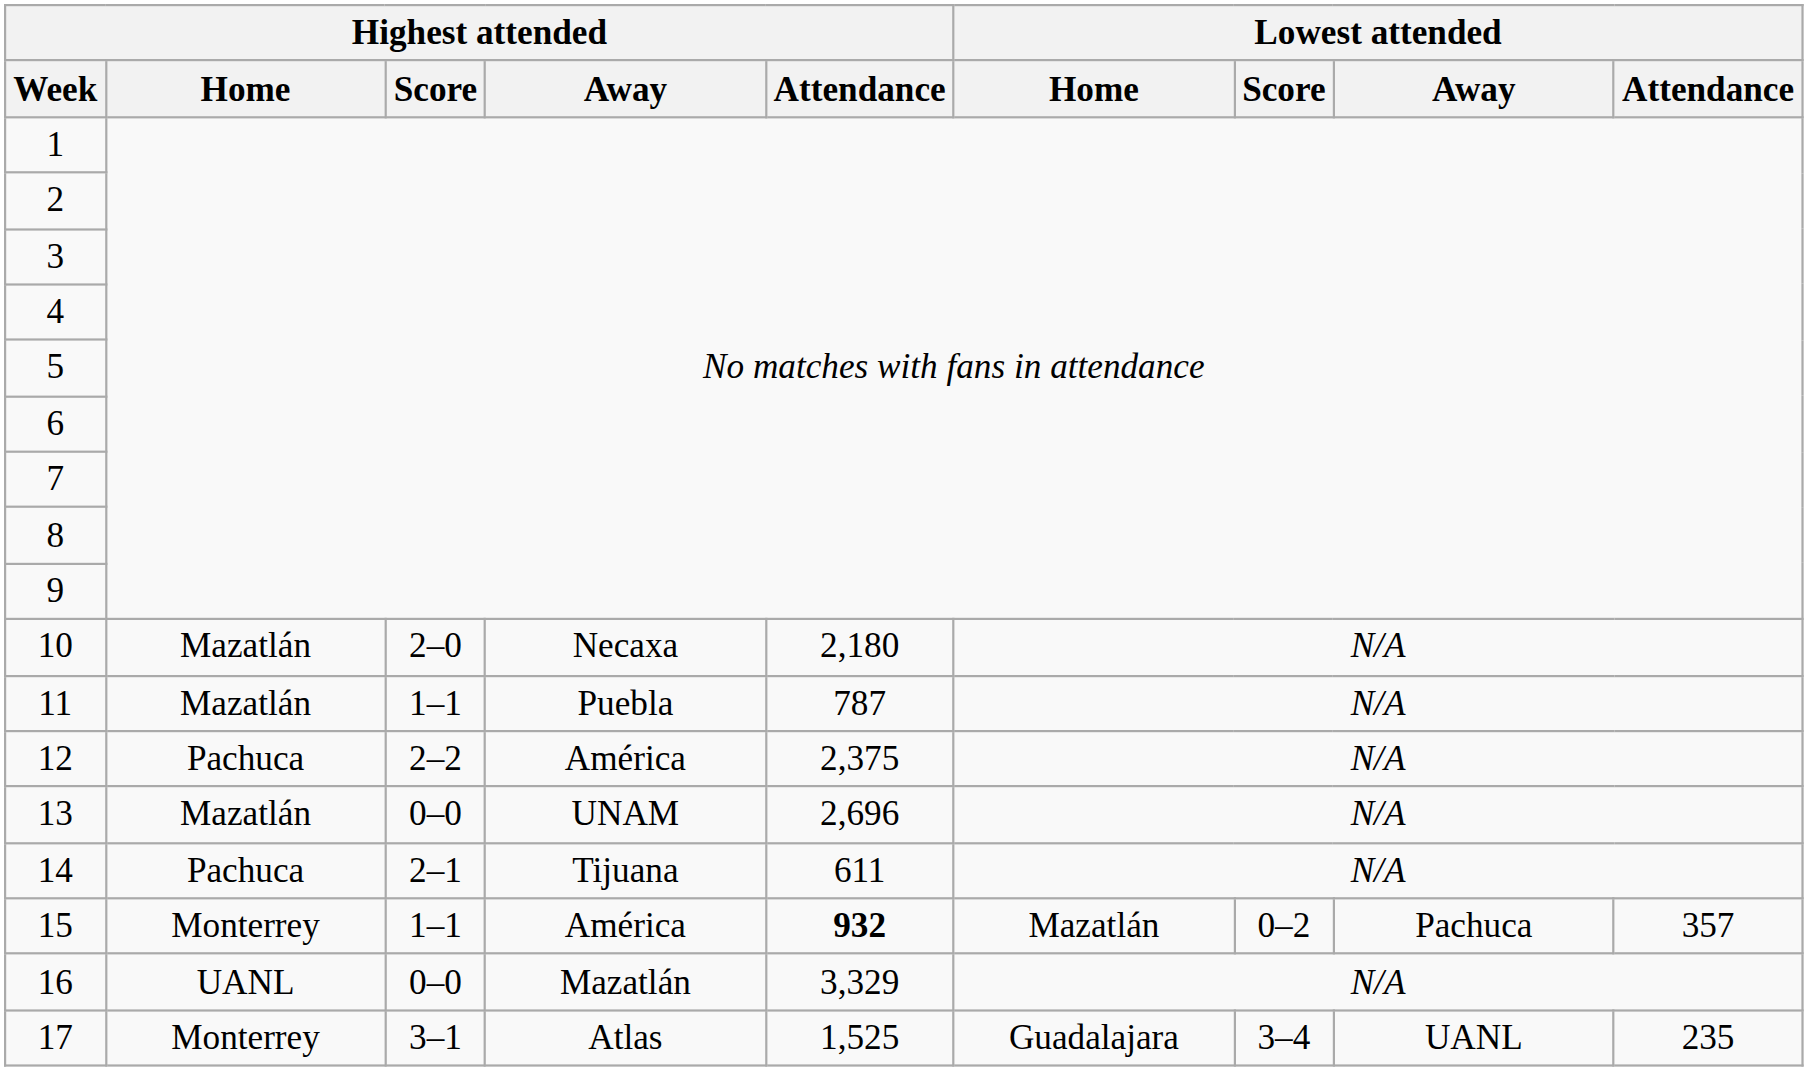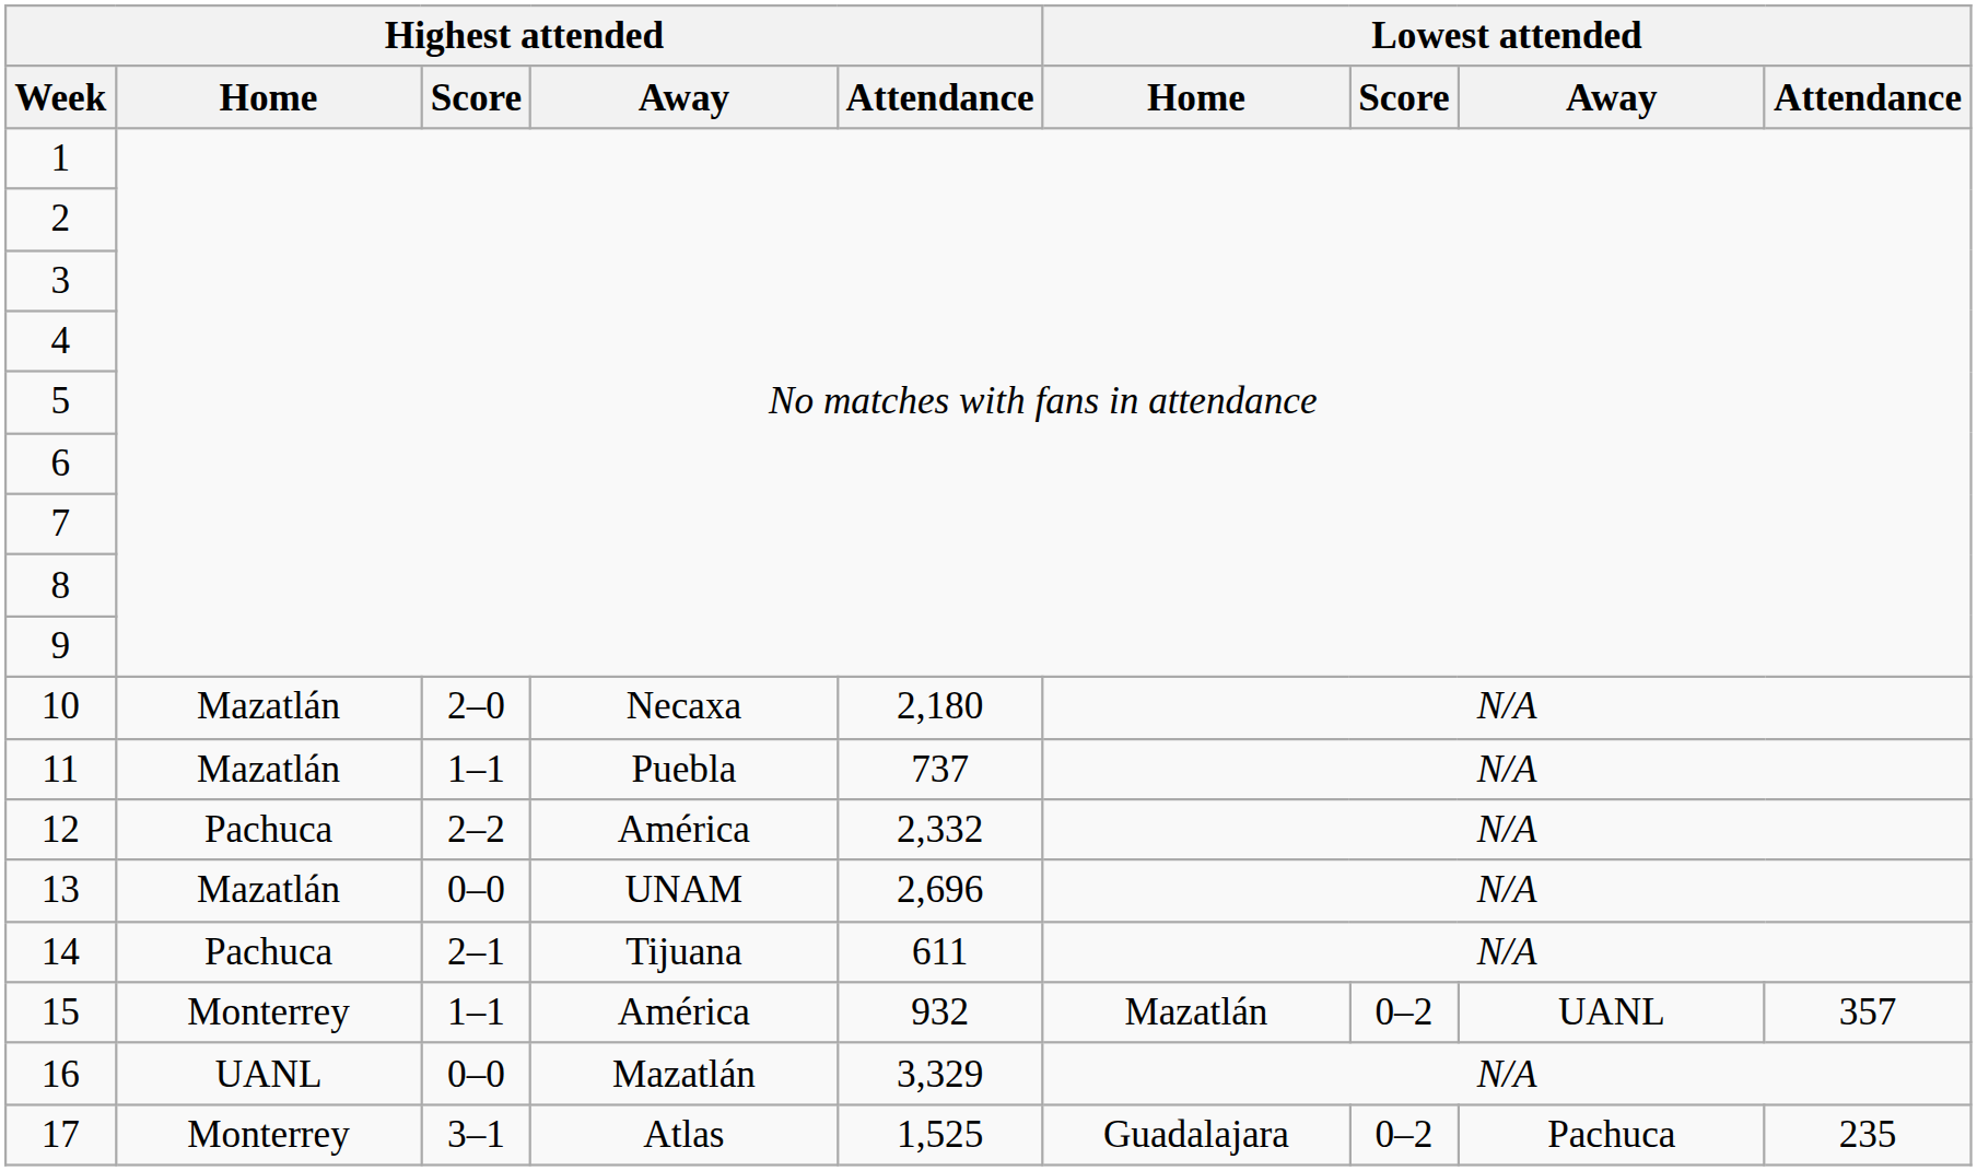 <table class="wikitable" style="text-align:center">
 <tr>
 <th colspan=5>Highest attended</th>
 <th colspan=4>Lowest attended</th>
 </tr>
 <tr>
 <th>Week</th>
 <th class="unsortable" width=120>Home</th>
 <th>Score</th>
 <th class="unsortable" width=120>Away</th>
 <th>Attendance</th>
 <th class="unsortable" width=120>Home</th>
 <th>Score</th>
 <th class="unsortable" width=120>Away</th>
 <th>Attendance</th>
 </tr>
 <tr>
 <td>1</td>
 <td colspan="8" rowspan="9"><em>No matches with fans in attendance</em></td>
 </tr>
 <tr>
 <td>2</td>
 </tr>
 <tr>
 <td>3</td>
 </tr>
 <tr>
 <td>4</td>
 </tr>
 <tr>
 <td>5</td>
 </tr>
 <tr>
 <td>6</td>
 </tr>
 <tr>
 <td>7</td>
 </tr>
 <tr>
 <td>8</td>
 </tr>
 <tr>
 <td>9</td>
 </tr>
 <tr>
 <td>10</td>
 <td>Mazatlán</td>
 <td>2–0</td>
 <td>Necaxa</td>
 <td>2,180</td>
 <td colspan="4"><em>N/A</em></td>
 </tr>
 <tr>
 <td>11</td>
 <td>Mazatlán</td>
 <td>1–1</td>
 <td>Puebla</td>
-<td>787</td>
+<td>737</td>
 <td colspan="4"><em>N/A</em></td>
 </tr>
 <tr>
 <td>12</td>
 <td>Pachuca</td>
 <td>2–2</td>
 <td>América</td>
-<td>2,375</td>
+<td>2,332</td>
 <td colspan="4"><em>N/A</em></td>
 </tr>
 <tr>
 <td>13</td>
 <td>Mazatlán</td>
 <td>0–0</td>
 <td>UNAM</td>
 <td>2,696</td>
 <td colspan="4"><em>N/A</em></td>
 </tr>
 <tr>
 <td>14</td>
 <td>Pachuca</td>
 <td>2–1</td>
 <td>Tijuana</td>
 <td>611</td>
 <td colspan="4"><em>N/A</em></td>
 </tr>
 <tr>
 <td>15</td>
 <td>Monterrey</td>
 <td>1–1</td>
 <td>América</td>
-<td><strong>932</strong></td>
+<td>932</td>
 <td>Mazatlán</td>
 <td>0–2</td>
-<td>Pachuca</td>
+<td>UANL</td>
 <td>357</td>
 </tr>
 <tr>
 <td>16</td>
 <td>UANL</td>
 <td>0–0</td>
 <td>Mazatlán</td>
 <td>3,329</td>
 <td colspan="4"><em>N/A</em></td>
 </tr>
 <tr>
 <td>17</td>
 <td>Monterrey</td>
 <td>3–1</td>
 <td>Atlas</td>
 <td>1,525</td>
 <td>Guadalajara</td>
-<td>3–4</td>
-<td>UANL</td>
+<td>0–2</td>
+<td>Pachuca</td>
 <td>235</td>
 </tr>
 </table>
